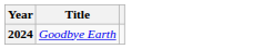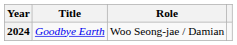 <table class="wikitable plainrowheaders">
 <tr>
 <th scope="col">Year</th>
 <th scope="col">Title</th>
+<th scope="col">Role</th>
 <th scope="col" class="unsortable"></th>
 </tr>
 <tr>
 <th scope="row">2024</th>
 <td><em><a href='#'>Goodbye Earth</a></em></td>
+<td>Woo Seong-jae / Damian</td>
 <td style="text-align:center"></td>
 </tr>
 </table>
